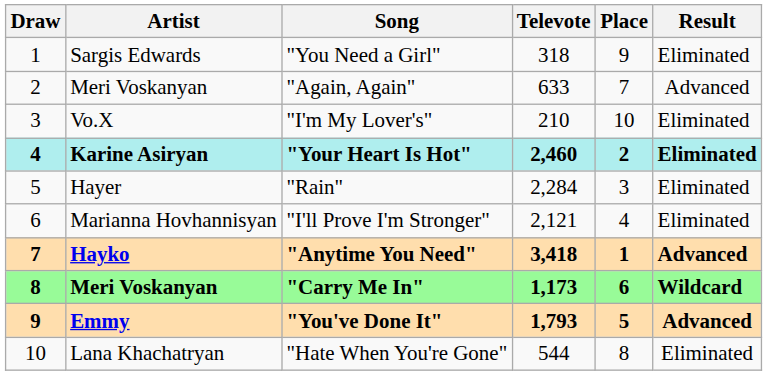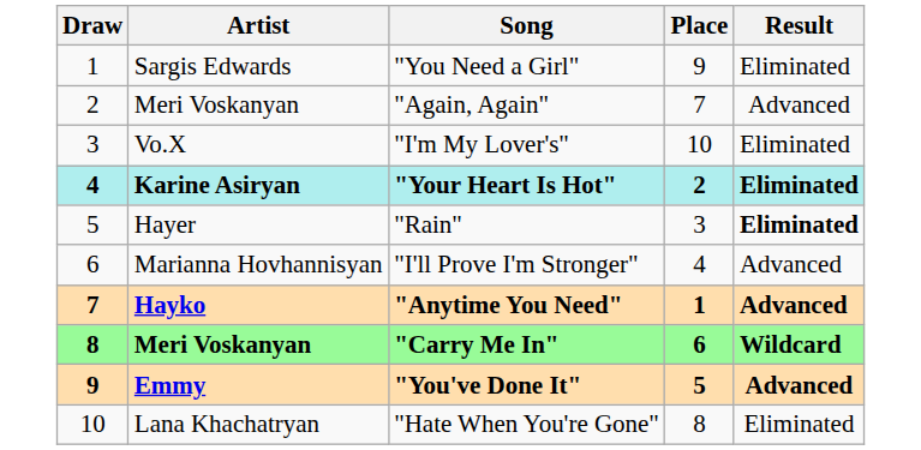 <table class="sortable wikitable" style="margin: 1em auto 1em auto; text-align:center">
 <tr>
 <th>Draw</th>
 <th>Artist</th>
 <th>Song</th>
-<th>Televote</th>
 <th>Place</th>
 <th>Result</th>
 </tr>
 <tr>
 <td>1</td>
 <td align="left">Sargis Edwards</td>
 <td align="left">"You Need a Girl"</td>
-<td>318</td>
 <td>9</td>
 <td align="left">Eliminated</td>
 </tr>
 <tr>
 <td>2</td>
 <td align="left">Meri Voskanyan</td>
 <td align="left">"Again, Again"</td>
-<td>633</td>
 <td>7</td>
 <td>Advanced</td>
 </tr>
 <tr>
 <td>3</td>
 <td align="left">Vo.X</td>
 <td align="left">"I'm My Lover's"</td>
-<td>210</td>
 <td>10</td>
 <td align="left">Eliminated</td>
 </tr>
 <tr style="font-weight:bold; background:paleturquoise;">
 <td>4</td>
 <td align="left">Karine Asiryan</td>
 <td align="left">"Your Heart Is Hot"</td>
-<td>2,460</td>
 <td>2</td>
 <td align="left">Eliminated</td>
 </tr>
 <tr>
 <td>5</td>
 <td align="left">Hayer</td>
 <td align="left">"Rain"</td>
-<td>2,284</td>
 <td>3</td>
-<td align="left">Eliminated</td>
+<td align="left"><strong>Eliminated</strong></td>
 </tr>
 <tr>
 <td>6</td>
 <td align="left">Marianna Hovhannisyan</td>
 <td align="left">"I'll Prove I'm Stronger"</td>
-<td>2,121</td>
 <td>4</td>
-<td align="left">Eliminated</td>
+<td align="left">Advanced</td>
 </tr>
 <tr style="font-weight:bold; background:navajowhite;">
 <td>7</td>
 <td align="left"><a href='#'>Hayko</a></td>
 <td align="left">"Anytime You Need"</td>
-<td>3,418</td>
 <td>1</td>
 <td align="left">Advanced</td>
 </tr>
 <tr style="font-weight:bold; background:palegreen;">
 <td>8</td>
 <td align="left">Meri Voskanyan</td>
 <td align="left">"Carry Me In"</td>
-<td>1,173</td>
 <td>6</td>
 <td align="left">Wildcard</td>
 </tr>
 <tr style="font-weight:bold; background:navajowhite;">
 <td>9</td>
 <td align="left"><a href='#'>Emmy</a></td>
 <td align="left">"You've Done It"</td>
-<td>1,793</td>
 <td>5</td>
 <td>Advanced</td>
 </tr>
 <tr>
 <td>10</td>
 <td align="left">Lana Khachatryan</td>
 <td align="left">"Hate When You're Gone"</td>
-<td>544</td>
 <td>8</td>
 <td>Eliminated</td>
 </tr>
 </table>
